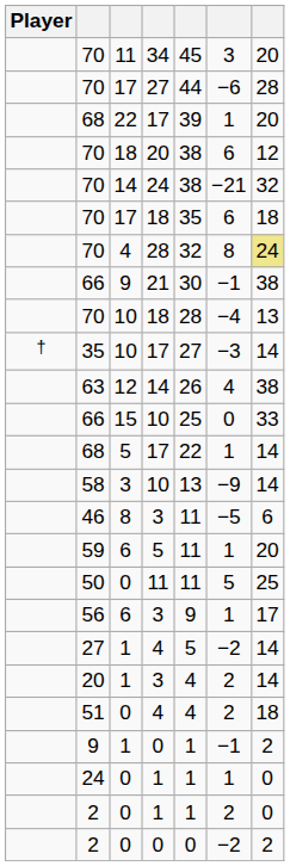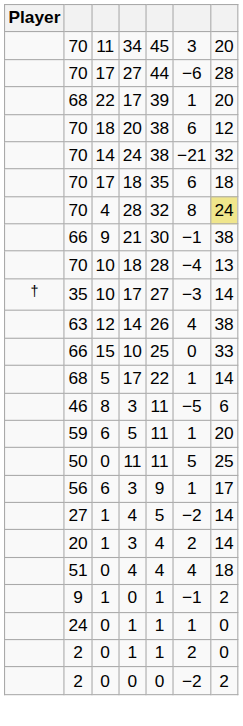 <table class="wikitable sortable" style="text-align:center;">
 <tr>
 <th>Player</th>
 <th></th>
 <th></th>
 <th></th>
 <th></th>
 <th data-sort-type="number"></th>
 <th></th>
 </tr>
 <tr>
 <td></td>
 <td>70</td>
 <td>11</td>
 <td>34</td>
 <td>45</td>
 <td>3</td>
 <td>20</td>
 </tr>
 <tr>
 <td></td>
 <td>70</td>
 <td>17</td>
 <td>27</td>
 <td>44</td>
 <td>−6</td>
 <td>28</td>
 </tr>
 <tr>
 <td></td>
 <td>68</td>
 <td>22</td>
 <td>17</td>
 <td>39</td>
 <td>1</td>
 <td>20</td>
 </tr>
 <tr>
 <td></td>
 <td>70</td>
 <td>18</td>
 <td>20</td>
 <td>38</td>
 <td>6</td>
 <td>12</td>
 </tr>
 <tr>
 <td></td>
 <td>70</td>
 <td>14</td>
 <td>24</td>
 <td>38</td>
 <td>−21</td>
 <td>32</td>
 </tr>
 <tr>
 <td></td>
 <td>70</td>
 <td>17</td>
 <td>18</td>
 <td>35</td>
 <td>6</td>
 <td>18</td>
 </tr>
 <tr>
 <td></td>
 <td>70</td>
 <td>4</td>
 <td>28</td>
 <td>32</td>
 <td>8</td>
 <td style="background: khaki;">24</td>
 </tr>
 <tr>
 <td></td>
 <td>66</td>
 <td>9</td>
 <td>21</td>
 <td>30</td>
 <td>−1</td>
 <td>38</td>
 </tr>
 <tr>
 <td></td>
 <td>70</td>
 <td>10</td>
 <td>18</td>
 <td>28</td>
 <td>−4</td>
 <td>13</td>
 </tr>
 <tr>
 <td><sup>†</sup></td>
 <td>35</td>
 <td>10</td>
 <td>17</td>
 <td>27</td>
 <td>−3</td>
 <td>14</td>
 </tr>
 <tr>
 <td></td>
 <td>63</td>
 <td>12</td>
 <td>14</td>
 <td>26</td>
 <td>4</td>
 <td>38</td>
 </tr>
 <tr>
 <td></td>
 <td>66</td>
 <td>15</td>
 <td>10</td>
 <td>25</td>
 <td>0</td>
 <td>33</td>
 </tr>
 <tr>
 <td></td>
 <td>68</td>
 <td>5</td>
 <td>17</td>
 <td>22</td>
 <td>1</td>
 <td>14</td>
 </tr>
 <tr>
 <td></td>
-<td>58</td>
-<td>3</td>
-<td>10</td>
-<td>13</td>
-<td>−9</td>
-<td>14</td>
-</tr>
-<tr>
-<td></td>
 <td>46</td>
 <td>8</td>
 <td>3</td>
 <td>11</td>
 <td>−5</td>
 <td>6</td>
 </tr>
 <tr>
 <td></td>
 <td>59</td>
 <td>6</td>
 <td>5</td>
 <td>11</td>
 <td>1</td>
 <td>20</td>
 </tr>
 <tr>
 <td></td>
 <td>50</td>
 <td>0</td>
 <td>11</td>
 <td>11</td>
 <td>5</td>
 <td>25</td>
 </tr>
 <tr>
 <td></td>
 <td>56</td>
 <td>6</td>
 <td>3</td>
 <td>9</td>
 <td>1</td>
 <td>17</td>
 </tr>
 <tr>
 <td></td>
 <td>27</td>
 <td>1</td>
 <td>4</td>
 <td>5</td>
 <td>−2</td>
 <td>14</td>
 </tr>
 <tr>
 <td></td>
 <td>20</td>
 <td>1</td>
 <td>3</td>
 <td>4</td>
 <td>2</td>
 <td>14</td>
 </tr>
 <tr>
 <td></td>
 <td>51</td>
 <td>0</td>
 <td>4</td>
 <td>4</td>
-<td>2</td>
+<td>4</td>
 <td>18</td>
 </tr>
 <tr>
 <td></td>
 <td>9</td>
 <td>1</td>
 <td>0</td>
 <td>1</td>
 <td>−1</td>
 <td>2</td>
 </tr>
 <tr>
 <td></td>
 <td>24</td>
 <td>0</td>
 <td>1</td>
 <td>1</td>
 <td>1</td>
 <td>0</td>
 </tr>
 <tr>
 <td></td>
 <td>2</td>
 <td>0</td>
 <td>1</td>
 <td>1</td>
 <td>2</td>
 <td>0</td>
 </tr>
 <tr>
 <td></td>
 <td>2</td>
 <td>0</td>
 <td>0</td>
 <td>0</td>
 <td>−2</td>
 <td>2</td>
 </tr>
 </table>
